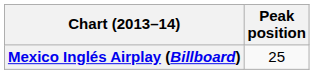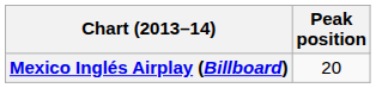 <table class="wikitable sortable plainrowheaders" style="text-align:center;">
 <tr>
 <th scope="col">Chart (2013–14)</th>
 <th scope="col">Peak<br>position</th>
 </tr>
 <tr>
 <th scope="row"><a href='#'>Mexico Inglés Airplay</a> (<em><a href='#'>Billboard</a></em>)</th>
-<td>25</td>
+<td>20</td>
 </tr>
 </table>
